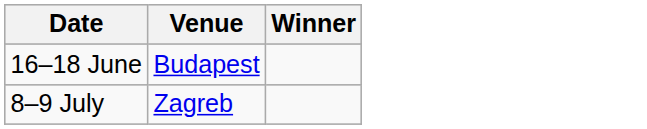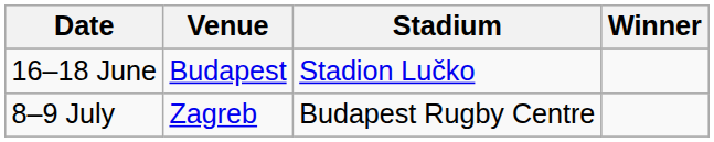 <table class="wikitable">
 <tr>
 <th>Date</th>
 <th>Venue</th>
+<th>Stadium</th>
 <th>Winner</th>
 </tr>
 <tr>
 <td>16–18 June</td>
 <td><a href='#'>Budapest</a></td>
+<td><a href='#'>Stadion Lučko</a></td>
 <td></td>
 </tr>
 <tr>
 <td>8–9 July</td>
 <td><a href='#'>Zagreb</a></td>
+<td>Budapest Rugby Centre</td>
 <td></td>
 </tr>
 </table>
